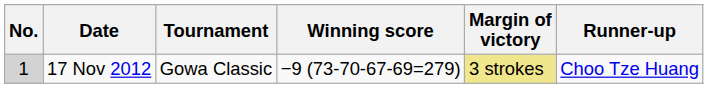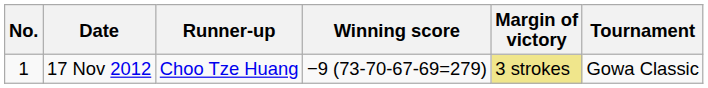 <table class="wikitable" style="font-size:95%;">
 <tr>
 <th>No.</th>
 <th>Date</th>
-<th>Tournament</th>
+<th>Runner-up</th>
 <th>Winning score</th>
 <th>Margin of<br>victory</th>
-<th>Runner-up</th>
+<th>Tournament</th>
 </tr>
 <tr>
-<td align=center style="background: lightgrey;">1</td>
+<td align=center>1</td>
 <td align=right>17 Nov <a href='#'>2012</a></td>
-<td>Gowa Classic</td>
+<td> <a href='#'>Choo Tze Huang</a></td>
 <td>−9 (73-70-67-69=279)</td>
 <td style="background: khaki;">3 strokes</td>
-<td> <a href='#'>Choo Tze Huang</a></td>
+<td>Gowa Classic</td>
 </tr>
 </table>
